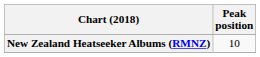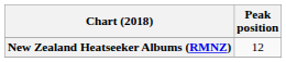 <table class="wikitable sortable plainrowheaders" style="text-align:center">
 <tr>
 <th scope="col">Chart (2018)</th>
 <th scope="col">Peak<br> position</th>
 </tr>
 <tr>
 </tr>
 <tr>
 </tr>
 <tr>
 </tr>
 <tr>
 </tr>
 <tr>
 <th scope="row">New Zealand Heatseeker Albums (<a href='#'>RMNZ</a>)</th>
-<td>10</td>
+<td>12</td>
 </tr>
 <tr>
 </tr>
 <tr>
 </tr>
 <tr>
 </tr>
 <tr>
 </tr>
 </table>
